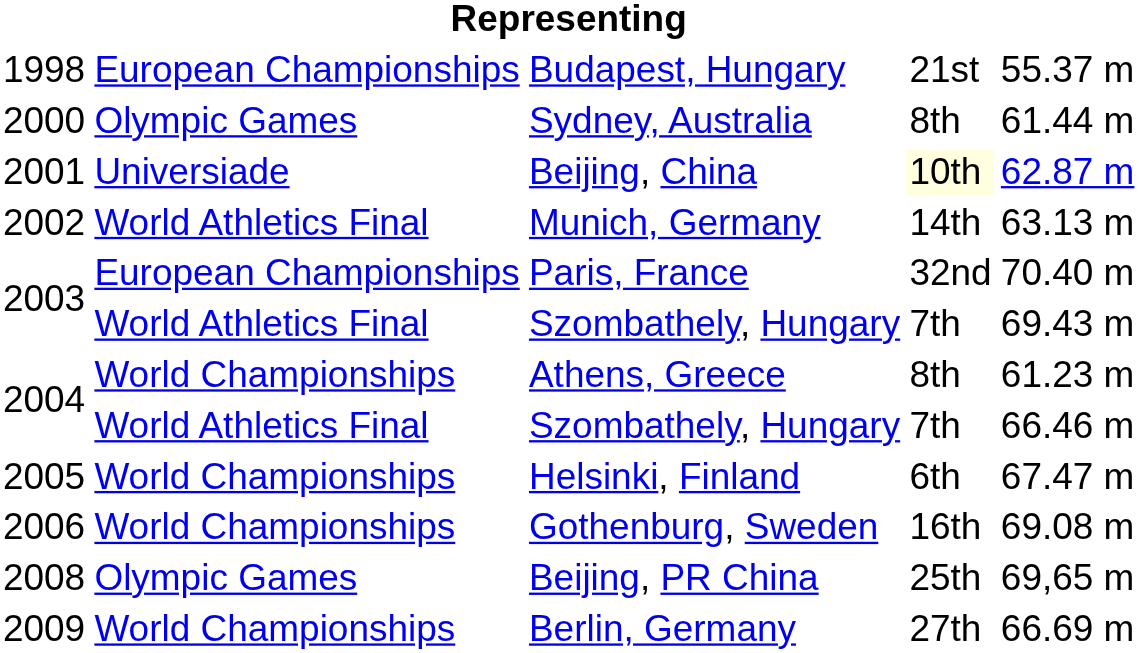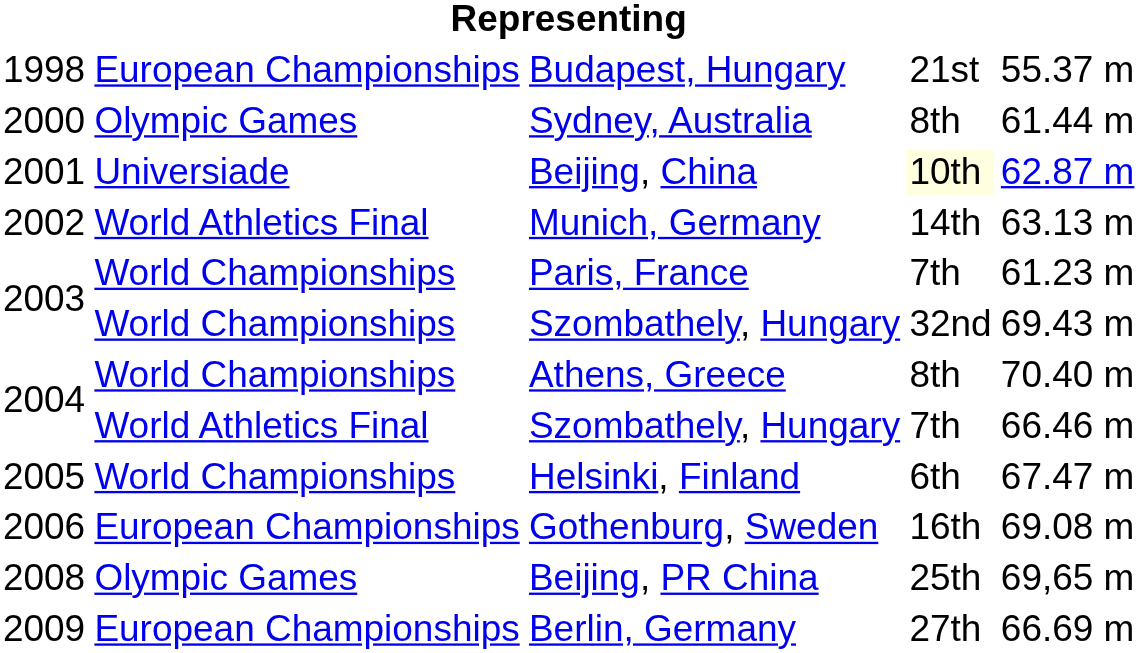 <table>
 <tr>
 <th colspan="5">Representing </th>
 </tr>
 <tr>
 <td>1998</td>
 <td><a href='#'>European Championships</a></td>
 <td><a href='#'>Budapest, Hungary</a></td>
 <td>21st</td>
 <td>55.37 m</td>
 </tr>
 <tr>
 <td>2000</td>
 <td><a href='#'>Olympic Games</a></td>
 <td><a href='#'>Sydney, Australia</a></td>
 <td>8th</td>
 <td>61.44 m</td>
 </tr>
 <tr>
 <td>2001</td>
 <td><a href='#'>Universiade</a></td>
 <td><a href='#'>Beijing</a>, <a href='#'>China</a></td>
 <td style="background: lightyellow;">10th</td>
 <td><a href='#'>62.87 m</a></td>
 </tr>
 <tr>
 <td>2002</td>
 <td><a href='#'>World Athletics Final</a></td>
 <td><a href='#'>Munich, Germany</a></td>
 <td>14th</td>
 <td>63.13 m</td>
 </tr>
 <tr>
 <td rowspan=2>2003</td>
-<td><a href='#'>European Championships</a></td>
+<td><a href='#'>World Championships</a></td>
 <td><a href='#'>Paris, France</a></td>
-<td>32nd</td>
-<td>70.40 m</td>
+<td>7th</td>
+<td>61.23 m</td>
 </tr>
 <tr>
-<td><a href='#'>World Athletics Final</a></td>
+<td><a href='#'>World Championships</a></td>
 <td><a href='#'>Szombathely</a>, <a href='#'>Hungary</a></td>
-<td>7th</td>
+<td>32nd</td>
 <td>69.43 m</td>
 </tr>
 <tr>
 <td rowspan=2>2004</td>
 <td><a href='#'>World Championships</a></td>
 <td><a href='#'>Athens, Greece</a></td>
 <td>8th</td>
-<td>61.23 m</td>
+<td>70.40 m</td>
 </tr>
 <tr>
 <td><a href='#'>World Athletics Final</a></td>
 <td><a href='#'>Szombathely</a>, <a href='#'>Hungary</a></td>
 <td>7th</td>
 <td>66.46 m</td>
 </tr>
 <tr>
 <td>2005</td>
 <td><a href='#'>World Championships</a></td>
 <td><a href='#'>Helsinki</a>, <a href='#'>Finland</a></td>
 <td>6th</td>
 <td>67.47 m</td>
 </tr>
 <tr>
 <td>2006</td>
-<td><a href='#'>World Championships</a></td>
+<td><a href='#'>European Championships</a></td>
 <td><a href='#'>Gothenburg</a>, <a href='#'>Sweden</a></td>
 <td>16th</td>
 <td>69.08 m</td>
 </tr>
 <tr>
 <td>2008</td>
 <td><a href='#'>Olympic Games</a></td>
 <td><a href='#'>Beijing</a>, <a href='#'>PR China</a></td>
 <td>25th</td>
 <td>69,65 m</td>
 </tr>
 <tr>
 <td>2009</td>
-<td><a href='#'>World Championships</a></td>
+<td><a href='#'>European Championships</a></td>
 <td><a href='#'>Berlin, Germany</a></td>
 <td>27th</td>
 <td>66.69 m</td>
 </tr>
 </table>
